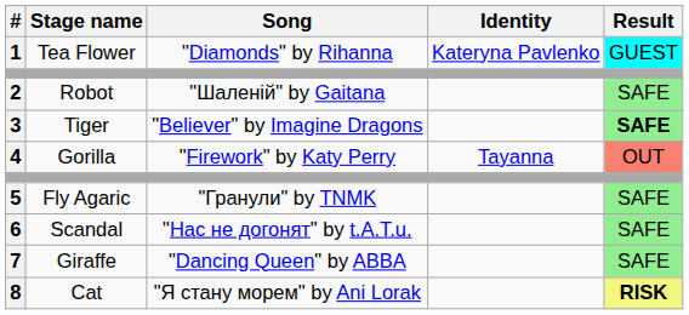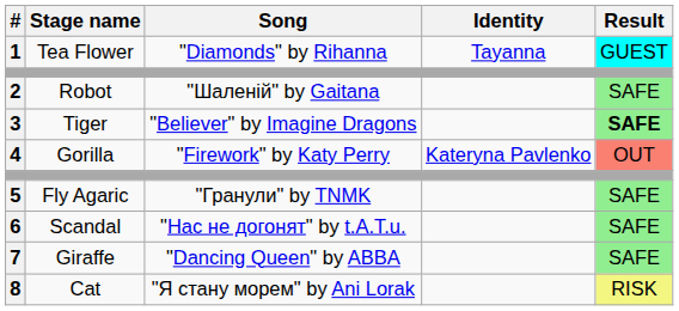 <table class="wikitable plainrowheaders" style="text-align: center">
 <tr>
 <th>#</th>
 <th>Stage name</th>
 <th>Song</th>
 <th>Identity</th>
 <th>Result</th>
 </tr>
 <tr>
 <th>1</th>
 <td>Tea Flower</td>
 <td>"<a href='#'>Diamonds</a>" by <a href='#'>Rihanna</a></td>
-<td><a href='#'>Kateryna Pavlenko</a></td>
+<td><a href='#'>Tayanna</a></td>
 <td bgcolor=#00ffff>GUEST</td>
 </tr>
 <tr>
 <td colspan="5" style="background:darkgray"></td>
 </tr>
 <tr>
 <th>2</th>
 <td>Robot</td>
 <td>"Шaленій" by <a href='#'>Gaitana</a></td>
 <td></td>
 <td bgcolor=lightgreen>SAFE</td>
 </tr>
 <tr>
 <th>3</th>
 <td>Tiger</td>
 <td>"<a href='#'>Believer</a>" by <a href='#'>Imagine Dragons</a></td>
 <td></td>
 <td bgcolor=lightgreen><strong>SAFE</strong></td>
 </tr>
 <tr>
 <th>4</th>
 <td>Gorilla</td>
 <td>"<a href='#'>Firework</a>" by <a href='#'>Katy Perry</a></td>
-<td><a href='#'>Tayanna</a></td>
+<td><a href='#'>Kateryna Pavlenko</a></td>
 <td bgcolor=salmon>OUT</td>
 </tr>
 <tr>
 <td colspan="5" style="background:darkgray"></td>
 </tr>
 <tr>
 <th>5</th>
 <td>Fly Agaric</td>
 <td>"Гранули" by <a href='#'>TNMK</a></td>
 <td></td>
 <td bgcolor=lightgreen>SAFE</td>
 </tr>
 <tr>
 <th>6</th>
 <td>Scandal</td>
 <td>"<a href='#'>Нас не догонят</a>" by <a href='#'>t.A.T.u.</a></td>
 <td></td>
 <td bgcolor=lightgreen>SAFE</td>
 </tr>
 <tr>
 <th>7</th>
 <td>Giraffe</td>
 <td>"<a href='#'>Dancing Queen</a>" by <a href='#'>ABBA</a></td>
 <td></td>
 <td bgcolor=lightgreen>SAFE</td>
 </tr>
 <tr>
 <th>8</th>
 <td>Cat</td>
 <td>"Я стану морем" by <a href='#'>Ani Lorak</a></td>
 <td></td>
-<td bgcolor="#F3F781"><strong>RISK</strong></td>
+<td bgcolor="#F3F781">RISK</td>
 </tr>
 </table>
